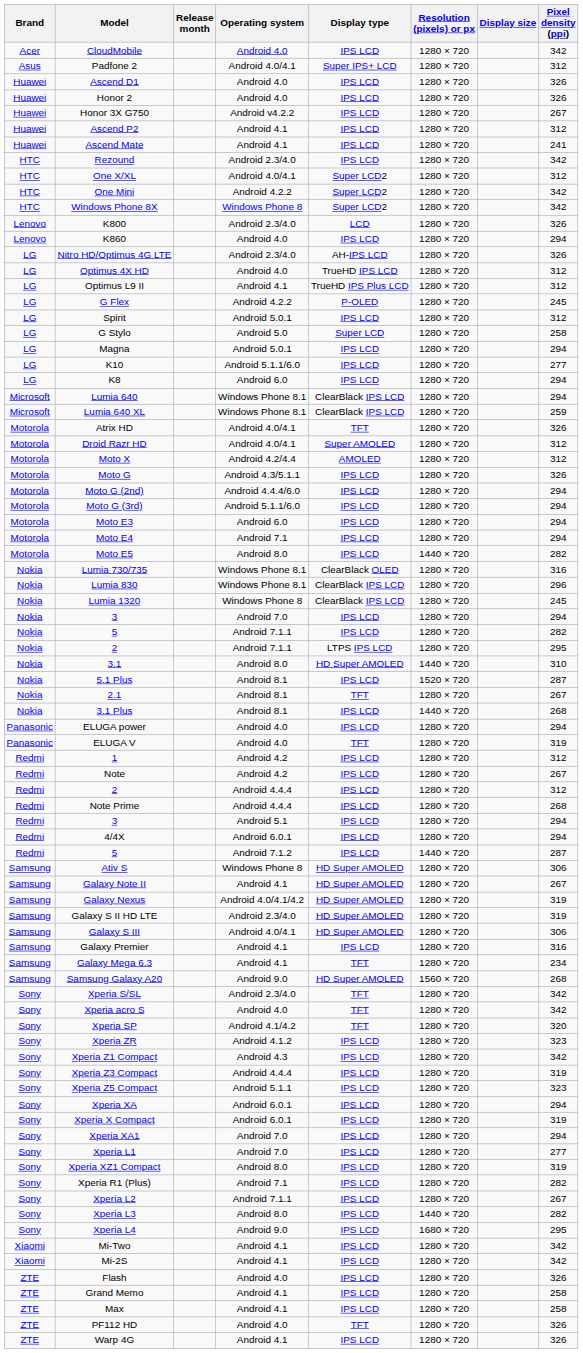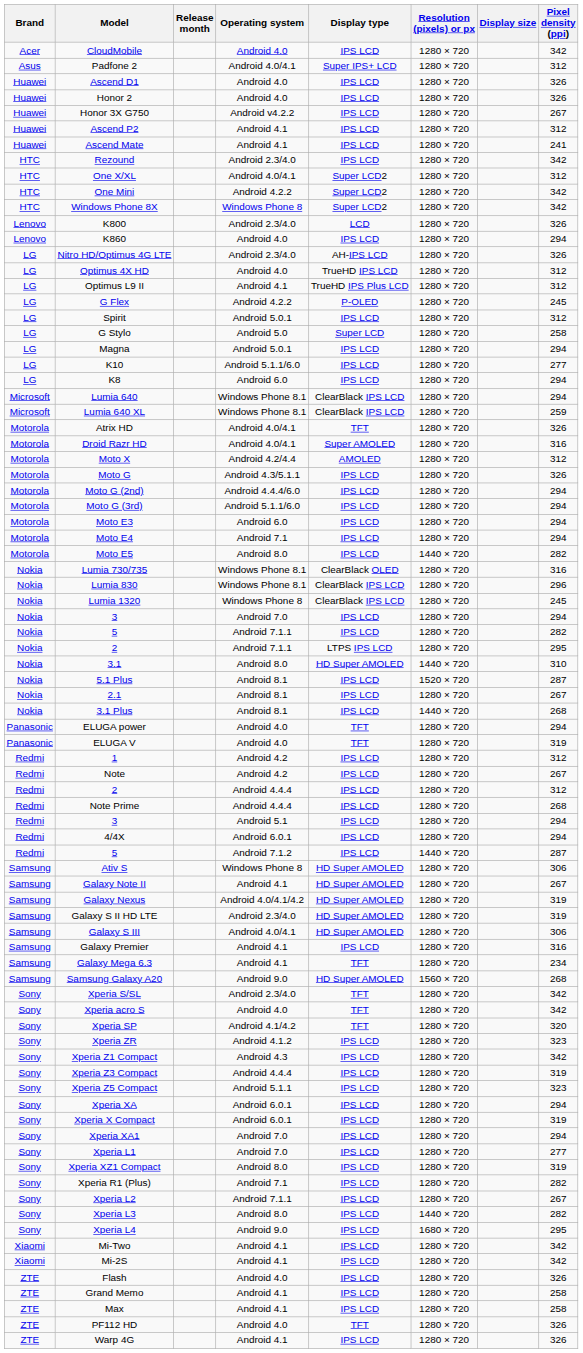 <table style="text-align: center;" class="wikitable sortable">
 <tr>
 <th>Brand</th>
 <th>Model</th>
 <th scope="col" data-sort-type="dates">Release<br>month</th>
 <th>Operating system</th>
 <th>Display type</th>
 <th scope="col" data-sort-type="number"><a href='#'>Resolution<br>(pixels) or px</a></th>
 <th scope="col" data-sort-type="number"><a href='#'>Display size</a></th>
 <th scope="col" data-sort-type="number"><a href='#'>Pixel<br>density</a><br>(<a href='#'>ppi</a>)</th>
 </tr>
 <tr>
 <td><a href='#'>Acer</a></td>
 <td><a href='#'>CloudMobile</a></td>
 <td></td>
 <td><a href='#'>Android 4.0</a></td>
 <td><a href='#'>IPS LCD</a></td>
 <td>1280 × 720</td>
 <td></td>
 <td>342</td>
 </tr>
 <tr>
 <td><a href='#'>Asus</a></td>
 <td>Padfone 2</td>
 <td></td>
 <td>Android 4.0/4.1</td>
 <td><a href='#'>Super IPS+ LCD</a></td>
 <td>1280 × 720</td>
 <td></td>
 <td>312</td>
 </tr>
 <tr>
 <td><a href='#'>Huawei</a></td>
 <td><a href='#'>Ascend D1</a></td>
 <td></td>
 <td>Android 4.0</td>
 <td><a href='#'>IPS LCD</a></td>
 <td>1280 × 720</td>
 <td></td>
 <td>326</td>
 </tr>
 <tr>
 <td><a href='#'>Huawei</a></td>
 <td>Honor 2</td>
 <td></td>
 <td>Android 4.0</td>
 <td><a href='#'>IPS LCD</a></td>
 <td>1280 × 720</td>
 <td></td>
 <td>326</td>
 </tr>
 <tr>
 <td><a href='#'>Huawei</a></td>
 <td>Honor 3X G750</td>
 <td></td>
 <td>Android v4.2.2</td>
 <td><a href='#'>IPS LCD</a></td>
 <td>1280 × 720</td>
 <td></td>
 <td>267</td>
 </tr>
 <tr>
 <td><a href='#'>Huawei</a></td>
 <td><a href='#'>Ascend P2</a></td>
 <td></td>
 <td>Android 4.1</td>
 <td><a href='#'>IPS LCD</a></td>
 <td>1280 × 720</td>
 <td></td>
 <td>312</td>
 </tr>
 <tr>
 <td><a href='#'>Huawei</a></td>
 <td><a href='#'>Ascend Mate</a></td>
 <td></td>
 <td>Android 4.1</td>
 <td><a href='#'>IPS LCD</a></td>
 <td>1280 × 720</td>
 <td></td>
 <td>241</td>
 </tr>
 <tr>
 <td><a href='#'>HTC</a></td>
 <td><a href='#'>Rezound</a></td>
 <td></td>
 <td>Android 2.3/4.0</td>
 <td><a href='#'>IPS LCD</a></td>
 <td>1280 × 720</td>
 <td></td>
 <td>342</td>
 </tr>
 <tr>
 <td><a href='#'>HTC</a></td>
 <td><a href='#'>One X/XL</a></td>
 <td></td>
 <td>Android 4.0/4.1</td>
 <td><a href='#'>Super LCD</a>2</td>
 <td>1280 × 720</td>
 <td></td>
 <td>312</td>
 </tr>
 <tr>
 <td><a href='#'>HTC</a></td>
 <td><a href='#'>One Mini</a></td>
 <td></td>
 <td>Android 4.2.2</td>
 <td><a href='#'>Super LCD</a>2</td>
 <td>1280 × 720</td>
 <td></td>
 <td>342</td>
 </tr>
 <tr>
 <td><a href='#'>HTC</a></td>
 <td><a href='#'>Windows Phone 8X</a></td>
 <td></td>
 <td><a href='#'>Windows Phone 8</a></td>
 <td><a href='#'>Super LCD</a>2</td>
 <td>1280 × 720</td>
 <td></td>
 <td>342</td>
 </tr>
 <tr>
 <td><a href='#'>Lenovo</a></td>
 <td>K800</td>
 <td></td>
 <td>Android 2.3/4.0</td>
 <td><a href='#'>LCD</a></td>
 <td>1280 × 720</td>
 <td></td>
 <td>326</td>
 </tr>
 <tr>
 <td><a href='#'>Lenovo</a></td>
 <td>K860</td>
 <td></td>
 <td>Android 4.0</td>
 <td><a href='#'>IPS LCD</a></td>
 <td>1280 × 720</td>
 <td></td>
 <td>294</td>
 </tr>
 <tr>
 <td><a href='#'>LG</a></td>
 <td><a href='#'>Nitro HD/Optimus 4G LTE</a></td>
 <td></td>
 <td>Android 2.3/4.0</td>
 <td>AH-<a href='#'>IPS LCD</a></td>
 <td>1280 × 720</td>
 <td></td>
 <td>326</td>
 </tr>
 <tr>
 <td><a href='#'>LG</a></td>
 <td><a href='#'>Optimus 4X HD</a></td>
 <td></td>
 <td>Android 4.0</td>
 <td>TrueHD <a href='#'>IPS LCD</a></td>
 <td>1280 × 720</td>
 <td></td>
 <td>312</td>
 </tr>
 <tr>
 <td><a href='#'>LG</a></td>
 <td>Optimus L9 II</td>
 <td></td>
 <td>Android 4.1</td>
 <td>TrueHD <a href='#'>IPS Plus LCD</a></td>
 <td>1280 × 720</td>
 <td></td>
 <td>312</td>
 </tr>
 <tr>
 <td><a href='#'>LG</a></td>
 <td><a href='#'>G Flex</a></td>
 <td></td>
 <td>Android 4.2.2</td>
 <td><a href='#'>P-OLED</a></td>
 <td>1280 × 720</td>
 <td></td>
 <td>245</td>
 </tr>
 <tr>
 <td><a href='#'>LG</a></td>
 <td>Spirit</td>
 <td></td>
 <td>Android 5.0.1</td>
 <td><a href='#'>IPS LCD</a></td>
 <td>1280 × 720</td>
 <td></td>
 <td>312</td>
 </tr>
 <tr>
 <td><a href='#'>LG</a></td>
 <td>G Stylo</td>
 <td></td>
 <td>Android 5.0</td>
 <td><a href='#'>Super LCD</a></td>
 <td>1280 × 720</td>
 <td></td>
 <td>258</td>
 </tr>
 <tr>
 <td><a href='#'>LG</a></td>
 <td>Magna</td>
 <td></td>
 <td>Android 5.0.1</td>
 <td><a href='#'>IPS LCD</a></td>
 <td>1280 × 720</td>
 <td></td>
 <td>294</td>
 </tr>
 <tr>
 <td><a href='#'>LG</a></td>
 <td>K10</td>
 <td></td>
 <td>Android 5.1.1/6.0</td>
 <td><a href='#'>IPS LCD</a></td>
 <td>1280 × 720</td>
 <td></td>
 <td>277</td>
 </tr>
 <tr>
 <td><a href='#'>LG</a></td>
 <td>K8</td>
 <td></td>
 <td>Android 6.0</td>
 <td><a href='#'>IPS LCD</a></td>
 <td>1280 × 720</td>
 <td></td>
 <td>294</td>
 </tr>
 <tr>
 <td><a href='#'>Microsoft</a></td>
 <td><a href='#'>Lumia 640</a></td>
 <td></td>
 <td>Windows Phone 8.1</td>
 <td>ClearBlack <a href='#'>IPS LCD</a></td>
 <td>1280 × 720</td>
 <td></td>
 <td>294</td>
 </tr>
 <tr>
 <td><a href='#'>Microsoft</a></td>
 <td><a href='#'>Lumia 640 XL</a></td>
 <td></td>
 <td>Windows Phone 8.1</td>
 <td>ClearBlack <a href='#'>IPS LCD</a></td>
 <td>1280 × 720</td>
 <td></td>
 <td>259</td>
 </tr>
 <tr>
 <td><a href='#'>Motorola</a></td>
 <td>Atrix HD</td>
 <td></td>
 <td>Android 4.0/4.1</td>
 <td><a href='#'>TFT</a></td>
 <td>1280 × 720</td>
 <td></td>
 <td>326</td>
 </tr>
 <tr>
 <td><a href='#'>Motorola</a></td>
 <td><a href='#'>Droid Razr HD</a></td>
 <td></td>
 <td>Android 4.0/4.1</td>
 <td><a href='#'>Super AMOLED</a></td>
 <td>1280 × 720</td>
 <td></td>
-<td>312</td>
+<td>316</td>
 </tr>
 <tr>
 <td><a href='#'>Motorola</a></td>
 <td><a href='#'>Moto X</a></td>
 <td></td>
 <td>Android 4.2/4.4</td>
 <td><a href='#'>AMOLED</a></td>
 <td>1280 × 720</td>
 <td></td>
 <td>312</td>
 </tr>
 <tr>
 <td><a href='#'>Motorola</a></td>
 <td><a href='#'>Moto G</a></td>
 <td></td>
 <td>Android 4.3/5.1.1</td>
 <td><a href='#'>IPS LCD</a></td>
 <td>1280 × 720</td>
 <td></td>
 <td>326</td>
 </tr>
 <tr>
 <td><a href='#'>Motorola</a></td>
 <td><a href='#'>Moto G (2nd)</a></td>
 <td></td>
 <td>Android 4.4.4/6.0</td>
 <td><a href='#'>IPS LCD</a></td>
 <td>1280 × 720</td>
 <td></td>
 <td>294</td>
 </tr>
 <tr>
 <td><a href='#'>Motorola</a></td>
 <td><a href='#'>Moto G (3rd)</a></td>
 <td></td>
 <td>Android 5.1.1/6.0</td>
 <td><a href='#'>IPS LCD</a></td>
 <td>1280 × 720</td>
 <td></td>
 <td>294</td>
 </tr>
 <tr>
 <td><a href='#'>Motorola</a></td>
 <td><a href='#'>Moto E3</a></td>
 <td></td>
 <td>Android 6.0</td>
 <td><a href='#'>IPS LCD</a></td>
 <td>1280 × 720</td>
 <td></td>
 <td>294</td>
 </tr>
 <tr>
 <td><a href='#'>Motorola</a></td>
 <td><a href='#'>Moto E4</a></td>
 <td></td>
 <td>Android 7.1</td>
 <td><a href='#'>IPS LCD</a></td>
 <td>1280 × 720</td>
 <td></td>
 <td>294</td>
 </tr>
 <tr>
 <td><a href='#'>Motorola</a></td>
 <td><a href='#'>Moto E5</a></td>
 <td></td>
 <td>Android 8.0</td>
 <td><a href='#'>IPS LCD</a></td>
 <td>1440 × 720</td>
 <td></td>
 <td>282</td>
 </tr>
 <tr>
 <td><a href='#'>Nokia</a></td>
 <td><a href='#'>Lumia 730/735</a></td>
 <td></td>
 <td>Windows Phone 8.1</td>
 <td>ClearBlack <a href='#'>OLED</a></td>
 <td>1280 × 720</td>
 <td></td>
 <td>316</td>
 </tr>
 <tr>
 <td><a href='#'>Nokia</a></td>
 <td><a href='#'>Lumia 830</a></td>
 <td></td>
 <td>Windows Phone 8.1</td>
 <td>ClearBlack <a href='#'>IPS LCD</a></td>
 <td>1280 × 720</td>
 <td></td>
 <td>296</td>
 </tr>
 <tr>
 <td><a href='#'>Nokia</a></td>
 <td><a href='#'>Lumia 1320</a></td>
 <td></td>
 <td>Windows Phone 8</td>
 <td>ClearBlack <a href='#'>IPS LCD</a></td>
 <td>1280 × 720</td>
 <td></td>
 <td>245</td>
 </tr>
 <tr>
 <td><a href='#'>Nokia</a></td>
 <td><a href='#'>3</a></td>
 <td></td>
 <td>Android 7.0</td>
 <td><a href='#'>IPS LCD</a></td>
 <td>1280 × 720</td>
 <td></td>
 <td>294</td>
 </tr>
 <tr>
 <td><a href='#'>Nokia</a></td>
 <td><a href='#'>5</a></td>
 <td></td>
 <td>Android 7.1.1</td>
 <td><a href='#'>IPS LCD</a></td>
 <td>1280 × 720</td>
 <td></td>
 <td>282</td>
 </tr>
 <tr>
 <td><a href='#'>Nokia</a></td>
 <td><a href='#'>2</a></td>
 <td></td>
 <td>Android 7.1.1</td>
 <td>LTPS <a href='#'>IPS LCD</a></td>
 <td>1280 × 720</td>
 <td></td>
 <td>295</td>
 </tr>
 <tr>
 <td><a href='#'>Nokia</a></td>
 <td><a href='#'>3.1</a></td>
 <td></td>
 <td>Android 8.0</td>
 <td><a href='#'>HD Super AMOLED</a></td>
 <td>1440 × 720</td>
 <td></td>
 <td>310</td>
 </tr>
 <tr>
 <td><a href='#'>Nokia</a></td>
 <td><a href='#'>5.1 Plus</a></td>
 <td></td>
 <td>Android 8.1</td>
 <td><a href='#'>IPS LCD</a></td>
 <td>1520 × 720</td>
 <td></td>
 <td>287</td>
 </tr>
 <tr>
 <td><a href='#'>Nokia</a></td>
 <td><a href='#'>2.1</a></td>
 <td></td>
 <td>Android 8.1</td>
-<td><a href='#'>TFT</a></td>
+<td><a href='#'>IPS LCD</a></td>
 <td>1280 × 720</td>
 <td></td>
 <td>267</td>
 </tr>
 <tr>
 <td><a href='#'>Nokia</a></td>
 <td><a href='#'>3.1 Plus</a></td>
 <td></td>
 <td>Android 8.1</td>
 <td><a href='#'>IPS LCD</a></td>
 <td>1440 × 720</td>
 <td></td>
 <td>268</td>
 </tr>
 <tr>
 <td><a href='#'>Panasonic</a></td>
 <td>ELUGA power</td>
 <td></td>
 <td>Android 4.0</td>
-<td><a href='#'>IPS LCD</a></td>
+<td><a href='#'>TFT</a></td>
 <td>1280 × 720</td>
 <td></td>
 <td>294</td>
 </tr>
 <tr>
 <td><a href='#'>Panasonic</a></td>
 <td>ELUGA V</td>
 <td></td>
 <td>Android 4.0</td>
 <td><a href='#'>TFT</a></td>
 <td>1280 × 720</td>
 <td></td>
 <td>319</td>
 </tr>
 <tr>
 <td><a href='#'>Redmi</a></td>
 <td><a href='#'>1</a></td>
 <td></td>
 <td>Android 4.2</td>
 <td><a href='#'>IPS LCD</a></td>
 <td>1280 × 720</td>
 <td></td>
 <td>312</td>
 </tr>
 <tr>
 <td><a href='#'>Redmi</a></td>
 <td>Note</td>
 <td></td>
 <td>Android 4.2</td>
 <td><a href='#'>IPS LCD</a></td>
 <td>1280 × 720</td>
 <td></td>
 <td>267</td>
 </tr>
 <tr>
 <td><a href='#'>Redmi</a></td>
 <td><a href='#'>2</a></td>
 <td></td>
 <td>Android 4.4.4</td>
 <td><a href='#'>IPS LCD</a></td>
 <td>1280 × 720</td>
 <td></td>
 <td>312</td>
 </tr>
 <tr>
 <td><a href='#'>Redmi</a></td>
 <td>Note Prime</td>
 <td></td>
 <td>Android 4.4.4</td>
 <td><a href='#'>IPS LCD</a></td>
 <td>1280 × 720</td>
 <td></td>
 <td>268</td>
 </tr>
 <tr>
 <td><a href='#'>Redmi</a></td>
 <td><a href='#'>3</a></td>
 <td></td>
 <td>Android 5.1</td>
 <td><a href='#'>IPS LCD</a></td>
 <td>1280 × 720</td>
 <td></td>
 <td>294</td>
 </tr>
 <tr>
 <td><a href='#'>Redmi</a></td>
 <td>4/4X</td>
 <td></td>
 <td>Android 6.0.1</td>
 <td><a href='#'>IPS LCD</a></td>
 <td>1280 × 720</td>
 <td></td>
 <td>294</td>
 </tr>
 <tr>
 <td><a href='#'>Redmi</a></td>
 <td><a href='#'>5</a></td>
 <td></td>
 <td>Android 7.1.2</td>
 <td><a href='#'>IPS LCD</a></td>
 <td>1440 × 720</td>
 <td></td>
 <td>287</td>
 </tr>
 <tr>
 <td><a href='#'>Samsung</a></td>
 <td><a href='#'>Ativ S</a></td>
 <td></td>
 <td>Windows Phone 8</td>
 <td><a href='#'>HD Super AMOLED</a></td>
 <td>1280 × 720</td>
 <td></td>
 <td>306</td>
 </tr>
 <tr>
 <td><a href='#'>Samsung</a></td>
 <td><a href='#'>Galaxy Note II</a></td>
 <td></td>
 <td>Android 4.1</td>
 <td><a href='#'>HD Super AMOLED</a></td>
 <td>1280 × 720</td>
 <td></td>
 <td>267</td>
 </tr>
 <tr>
 <td><a href='#'>Samsung</a></td>
 <td><a href='#'>Galaxy Nexus</a></td>
 <td></td>
 <td>Android 4.0/4.1/4.2</td>
 <td><a href='#'>HD Super AMOLED</a></td>
 <td>1280 × 720</td>
 <td></td>
 <td>319</td>
 </tr>
 <tr>
 <td><a href='#'>Samsung</a></td>
 <td>Galaxy S II HD LTE</td>
 <td></td>
 <td>Android 2.3/4.0</td>
 <td><a href='#'>HD Super AMOLED</a></td>
 <td>1280 × 720</td>
 <td></td>
 <td>319</td>
 </tr>
 <tr>
 <td><a href='#'>Samsung</a></td>
 <td><a href='#'>Galaxy S III</a></td>
 <td></td>
 <td>Android 4.0/4.1</td>
 <td><a href='#'>HD Super AMOLED</a></td>
 <td>1280 × 720</td>
 <td></td>
 <td>306</td>
 </tr>
 <tr>
 <td><a href='#'>Samsung</a></td>
 <td>Galaxy Premier</td>
 <td></td>
 <td>Android 4.1</td>
 <td><a href='#'>IPS LCD</a></td>
 <td>1280 × 720</td>
 <td></td>
 <td>316</td>
 </tr>
 <tr>
 <td><a href='#'>Samsung</a></td>
 <td><a href='#'>Galaxy Mega 6.3</a></td>
 <td></td>
 <td>Android 4.1</td>
 <td><a href='#'>TFT</a></td>
 <td>1280 × 720</td>
 <td></td>
 <td>234</td>
 </tr>
 <tr>
 <td><a href='#'>Samsung</a></td>
 <td><a href='#'>Samsung Galaxy A20</a></td>
 <td></td>
 <td>Android 9.0</td>
 <td><a href='#'>HD Super AMOLED</a></td>
 <td>1560 × 720</td>
 <td></td>
 <td>268</td>
 </tr>
 <tr>
 <td><a href='#'>Sony</a></td>
 <td><a href='#'>Xperia S/SL</a></td>
 <td></td>
 <td>Android 2.3/4.0</td>
 <td><a href='#'>TFT</a></td>
 <td>1280 × 720</td>
 <td></td>
 <td>342</td>
 </tr>
 <tr>
 <td><a href='#'>Sony</a></td>
 <td><a href='#'>Xperia acro S</a></td>
 <td></td>
 <td>Android 4.0</td>
 <td><a href='#'>TFT</a></td>
 <td>1280 × 720</td>
 <td></td>
 <td>342</td>
 </tr>
 <tr>
 <td><a href='#'>Sony</a></td>
 <td><a href='#'>Xperia SP</a></td>
 <td></td>
 <td>Android 4.1/4.2</td>
 <td><a href='#'>TFT</a></td>
 <td>1280 × 720</td>
 <td></td>
 <td>320</td>
 </tr>
 <tr>
 <td><a href='#'>Sony</a></td>
 <td><a href='#'>Xperia ZR</a></td>
 <td></td>
 <td>Android 4.1.2</td>
 <td><a href='#'>IPS LCD</a></td>
 <td>1280 × 720</td>
 <td></td>
 <td>323</td>
 </tr>
 <tr>
 <td><a href='#'>Sony</a></td>
 <td><a href='#'>Xperia Z1 Compact</a></td>
 <td></td>
 <td>Android 4.3</td>
 <td><a href='#'>IPS LCD</a></td>
 <td>1280 × 720</td>
 <td></td>
 <td>342</td>
 </tr>
 <tr>
 <td><a href='#'>Sony</a></td>
 <td><a href='#'>Xperia Z3 Compact</a></td>
 <td></td>
 <td>Android 4.4.4</td>
 <td><a href='#'>IPS LCD</a></td>
 <td>1280 × 720</td>
 <td></td>
 <td>319</td>
 </tr>
 <tr>
 <td><a href='#'>Sony</a></td>
 <td><a href='#'>Xperia Z5 Compact</a></td>
 <td></td>
 <td>Android 5.1.1</td>
 <td><a href='#'>IPS LCD</a></td>
 <td>1280 × 720</td>
 <td></td>
 <td>323</td>
 </tr>
 <tr>
 <td><a href='#'>Sony</a></td>
 <td><a href='#'>Xperia XA</a></td>
 <td></td>
 <td>Android 6.0.1</td>
 <td><a href='#'>IPS LCD</a></td>
 <td>1280 × 720</td>
 <td></td>
 <td>294</td>
 </tr>
 <tr>
 <td><a href='#'>Sony</a></td>
 <td><a href='#'>Xperia X Compact</a></td>
 <td></td>
 <td>Android 6.0.1</td>
 <td><a href='#'>IPS LCD</a></td>
 <td>1280 × 720</td>
 <td></td>
 <td>319</td>
 </tr>
 <tr>
 <td><a href='#'>Sony</a></td>
 <td><a href='#'>Xperia XA1</a></td>
 <td></td>
 <td>Android 7.0</td>
 <td><a href='#'>IPS LCD</a></td>
 <td>1280 × 720</td>
 <td></td>
 <td>294</td>
 </tr>
 <tr>
 <td><a href='#'>Sony</a></td>
 <td><a href='#'>Xperia L1</a></td>
 <td></td>
 <td>Android 7.0</td>
 <td><a href='#'>IPS LCD</a></td>
 <td>1280 × 720</td>
 <td></td>
 <td>277</td>
 </tr>
 <tr>
 <td><a href='#'>Sony</a></td>
 <td><a href='#'>Xperia XZ1 Compact</a></td>
 <td></td>
 <td>Android 8.0</td>
 <td><a href='#'>IPS LCD</a></td>
 <td>1280 × 720</td>
 <td></td>
 <td>319</td>
 </tr>
 <tr>
 <td><a href='#'>Sony</a></td>
 <td>Xperia R1 (Plus)</td>
 <td></td>
 <td>Android 7.1</td>
 <td><a href='#'>IPS LCD</a></td>
 <td>1280 × 720</td>
 <td></td>
 <td>282</td>
 </tr>
 <tr>
 <td><a href='#'>Sony</a></td>
 <td><a href='#'>Xperia L2</a></td>
 <td></td>
 <td>Android 7.1.1</td>
 <td><a href='#'>IPS LCD</a></td>
 <td>1280 × 720</td>
 <td></td>
 <td>267</td>
 </tr>
 <tr>
 <td><a href='#'>Sony</a></td>
 <td><a href='#'>Xperia L3</a></td>
 <td></td>
 <td>Android 8.0</td>
 <td><a href='#'>IPS LCD</a></td>
 <td>1440 × 720</td>
 <td></td>
 <td>282</td>
 </tr>
 <tr>
 <td><a href='#'>Sony</a></td>
 <td><a href='#'>Xperia L4</a></td>
 <td></td>
 <td>Android 9.0</td>
 <td><a href='#'>IPS LCD</a></td>
 <td>1680 × 720</td>
 <td></td>
 <td>295</td>
 </tr>
 <tr>
 <td><a href='#'>Xiaomi</a></td>
 <td>Mi-Two</td>
 <td></td>
 <td>Android 4.1</td>
 <td><a href='#'>IPS LCD</a></td>
 <td>1280 × 720</td>
 <td></td>
 <td>342</td>
 </tr>
 <tr>
 <td><a href='#'>Xiaomi</a></td>
 <td>Mi-2S</td>
 <td></td>
 <td>Android 4.1</td>
 <td><a href='#'>IPS LCD</a></td>
 <td>1280 × 720</td>
 <td></td>
 <td>342</td>
 </tr>
 <tr>
 <td><a href='#'>ZTE</a></td>
 <td>Flash</td>
 <td></td>
 <td>Android 4.0</td>
 <td><a href='#'>IPS LCD</a></td>
 <td>1280 × 720</td>
 <td></td>
 <td>326</td>
 </tr>
 <tr>
 <td><a href='#'>ZTE</a></td>
 <td>Grand Memo</td>
 <td></td>
 <td>Android 4.1</td>
 <td><a href='#'>IPS LCD</a></td>
 <td>1280 × 720</td>
 <td></td>
 <td>258</td>
 </tr>
 <tr>
 <td><a href='#'>ZTE</a></td>
 <td>Max</td>
 <td></td>
 <td>Android 4.1</td>
 <td><a href='#'>IPS LCD</a></td>
 <td>1280 × 720</td>
 <td></td>
 <td>258</td>
 </tr>
 <tr>
 <td><a href='#'>ZTE</a></td>
 <td>PF112 HD</td>
 <td></td>
 <td>Android 4.0</td>
 <td><a href='#'>TFT</a></td>
 <td>1280 × 720</td>
 <td></td>
 <td>326</td>
 </tr>
 <tr>
 <td><a href='#'>ZTE</a></td>
 <td>Warp 4G</td>
 <td></td>
 <td>Android 4.1</td>
 <td><a href='#'>IPS LCD</a></td>
 <td>1280 × 720</td>
 <td></td>
 <td>326</td>
 </tr>
 </table>
